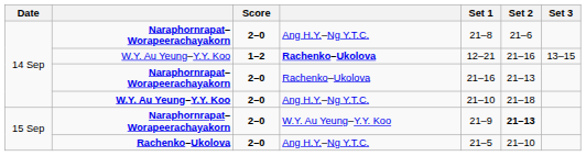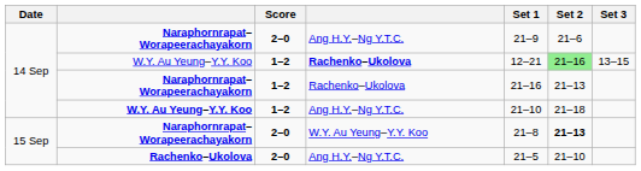 <table class="wikitable" style="text-align: center; font-size:90% ">
 <tr>
 <th width="60">Date</th>
 <th align="right" width="250"></th>
 <th width="60">Score</th>
 <th align="left" width="250"></th>
 <th width="50">Set 1</th>
 <th width="50">Set 2</th>
 <th width="50">Set 3</th>
 </tr>
 <tr>
 <td rowspan=4>14 Sep</td>
 <td align=right><strong><a href='#'>Naraphornrapat</a>–<a href='#'>Worapeerachayakorn</a> </strong></td>
 <td align=center><strong>2–0</strong></td>
 <td align=left> <a href='#'>Ang H.Y.</a>–<a href='#'>Ng Y.T.C.</a></td>
-<td>21–8</td>
+<td>21–9</td>
 <td>21–6</td>
 <td></td>
 </tr>
 <tr>
 <td align=right><a href='#'>W.Y. Au Yeung</a>–<a href='#'>Y.Y. Koo</a> </td>
 <td align=center><strong>1–2</strong></td>
 <td align=left><strong> <a href='#'>Rachenko</a>–<a href='#'>Ukolova</a></strong></td>
 <td>12–21</td>
-<td>21–16</td>
+<td style="background: lightgreen;">21–16</td>
 <td>13–15</td>
 </tr>
 <tr>
 <td align=right><strong><a href='#'>Naraphornrapat</a>–<a href='#'>Worapeerachayakorn</a> </strong></td>
-<td align=center><strong>2–0</strong></td>
+<td align=center><strong>1–2</strong></td>
 <td align=left> <a href='#'>Rachenko</a>–<a href='#'>Ukolova</a></td>
 <td>21–16</td>
 <td>21–13</td>
 <td></td>
 </tr>
 <tr>
 <td align=right><strong><a href='#'>W.Y. Au Yeung</a>–<a href='#'>Y.Y. Koo</a> </strong></td>
-<td align=center><strong>2–0</strong></td>
+<td align=center><strong>1–2</strong></td>
 <td align=left> <a href='#'>Ang H.Y.</a>–<a href='#'>Ng Y.T.C.</a></td>
 <td>21–10</td>
 <td>21–18</td>
 <td></td>
 </tr>
 <tr>
 <td rowspan=2>15 Sep</td>
 <td align=right><strong><a href='#'>Naraphornrapat</a>–<a href='#'>Worapeerachayakorn</a> </strong></td>
 <td align=center><strong>2–0</strong></td>
 <td align=left> <a href='#'>W.Y. Au Yeung</a>–<a href='#'>Y.Y. Koo</a></td>
-<td>21–9</td>
+<td>21–8</td>
 <td><strong>21–13</strong></td>
 <td></td>
 </tr>
 <tr>
 <td align=right><strong><a href='#'>Rachenko</a>–<a href='#'>Ukolova</a> </strong></td>
 <td align=center><strong>2–0</strong></td>
 <td align=left> <a href='#'>Ang H.Y.</a>–<a href='#'>Ng Y.T.C.</a></td>
 <td>21–5</td>
 <td>21–10</td>
 <td></td>
 </tr>
 </table>
